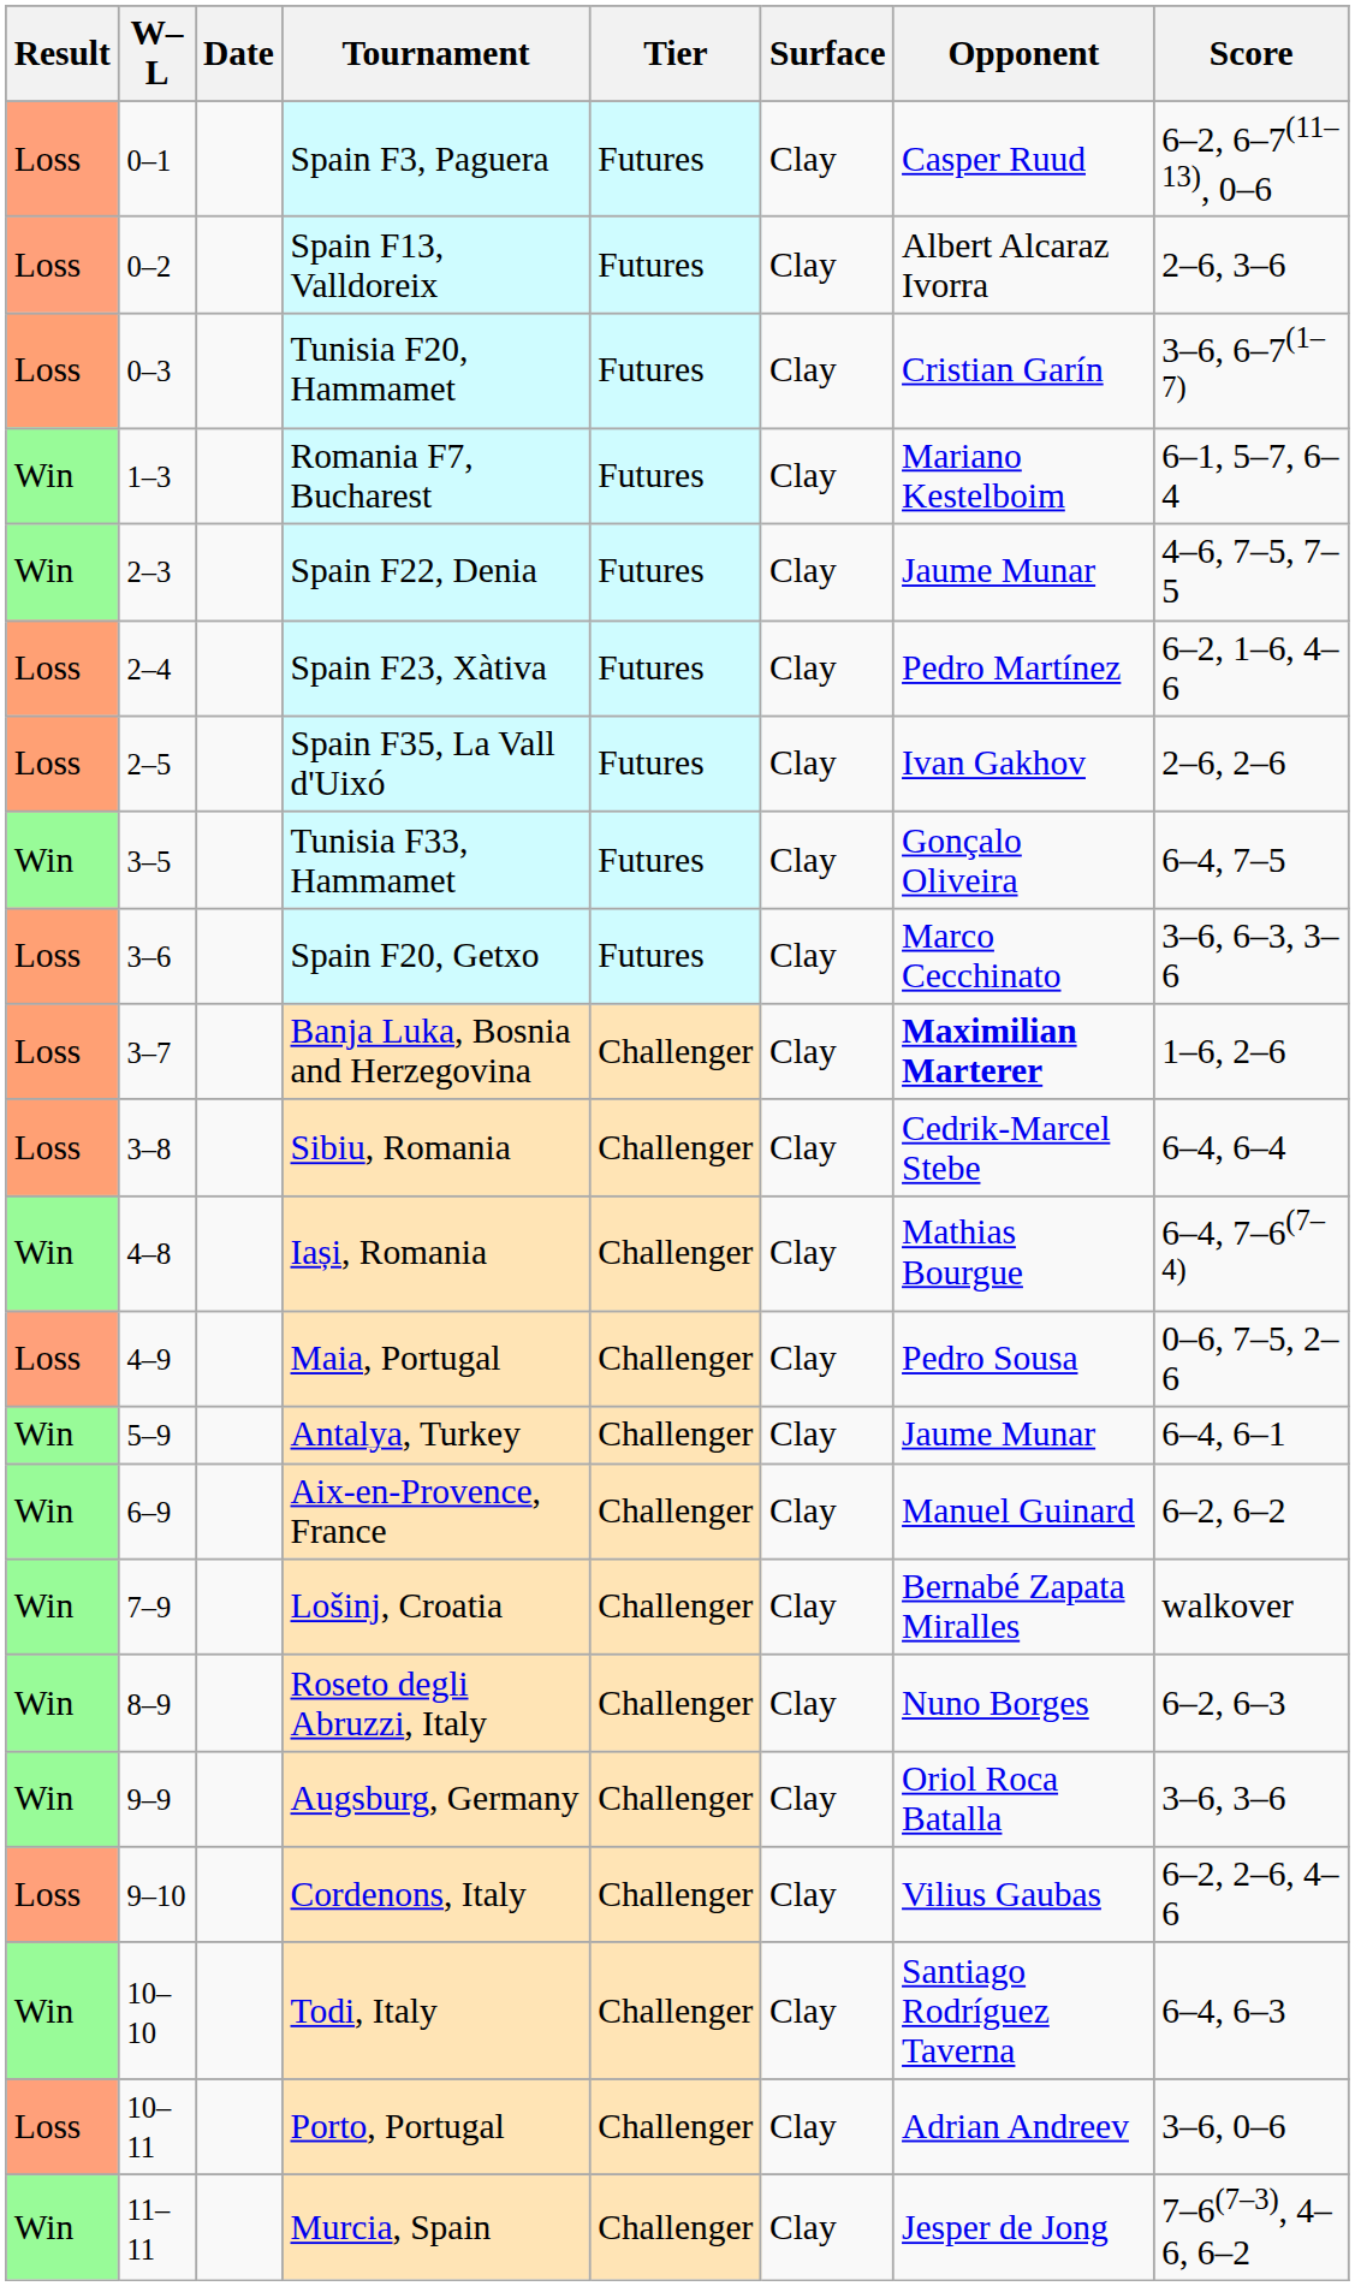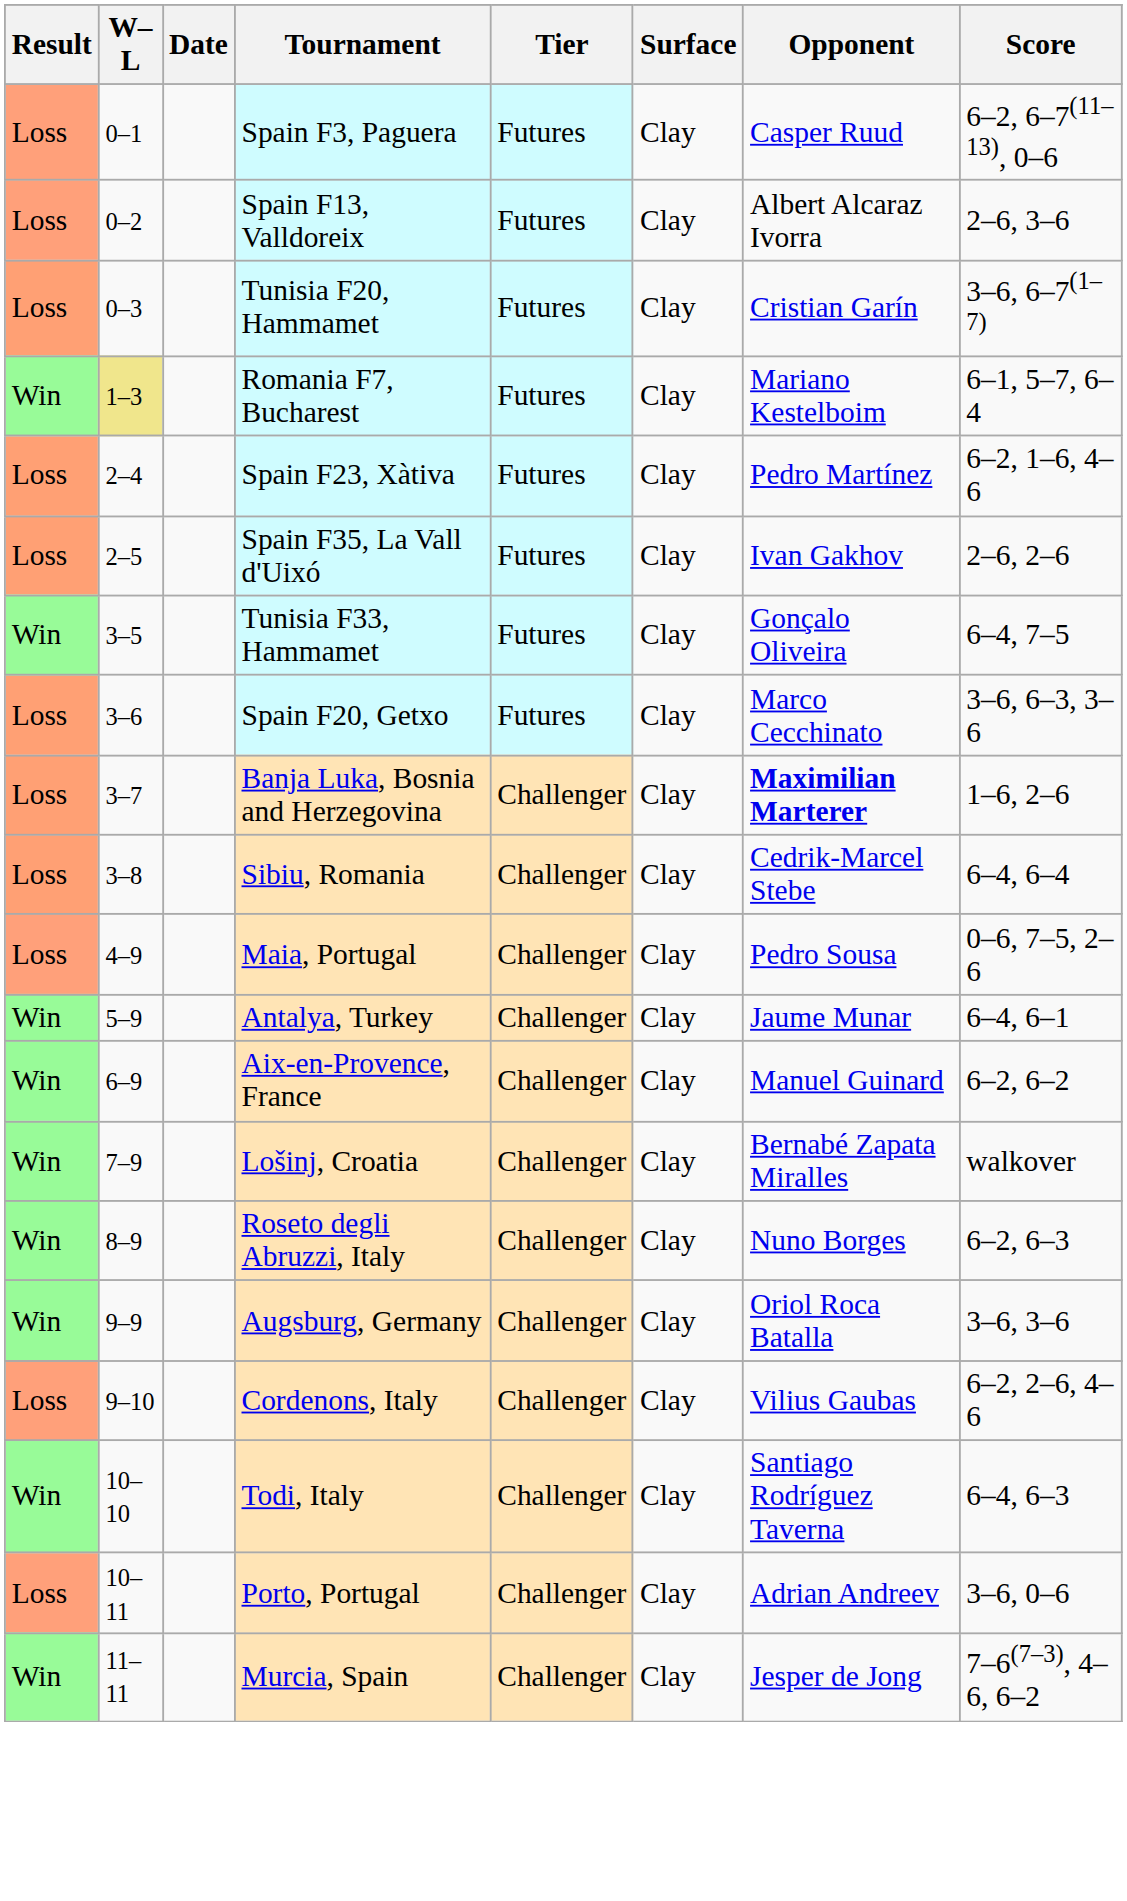 <table class="sortable wikitable">
 <tr>
 <th>Result</th>
 <th class="unsortable">W–L</th>
 <th>Date</th>
 <th>Tournament</th>
 <th>Tier</th>
 <th>Surface</th>
 <th>Opponent</th>
 <th class="unsortable">Score</th>
 </tr>
 <tr>
 <td bgcolor=FFA07A>Loss</td>
 <td><small>0–1</small></td>
 <td></td>
 <td style="background:#cffcff;">Spain F3, Paguera</td>
 <td style="background:#cffcff;">Futures</td>
 <td>Clay</td>
 <td> <a href='#'>Casper Ruud</a></td>
 <td>6–2, 6–7<sup>(11–13)</sup>, 0–6</td>
 </tr>
 <tr>
 <td bgcolor=FFA07A>Loss</td>
 <td><small>0–2</small></td>
 <td></td>
 <td style="background:#cffcff;">Spain F13, Valldoreix</td>
 <td style="background:#cffcff;">Futures</td>
 <td>Clay</td>
 <td> Albert Alcaraz Ivorra</td>
 <td>2–6, 3–6</td>
 </tr>
 <tr>
 <td bgcolor=FFA074>Loss</td>
 <td><small>0–3</small></td>
 <td></td>
 <td style="background:#cffcff;">Tunisia F20, Hammamet</td>
 <td style="background:#cffcff;">Futures</td>
 <td>Clay</td>
 <td> <a href='#'>Cristian Garín</a></td>
 <td>3–6, 6–7<sup>(1–7)</sup></td>
 </tr>
 <tr>
 <td bgcolor=98FB98>Win</td>
-<td><small>1–3</small></td>
+<td style="background: khaki;"><small>1–3</small></td>
 <td></td>
 <td style="background:#cffcff;">Romania F7, Bucharest</td>
 <td style="background:#cffcff;">Futures</td>
 <td>Clay</td>
 <td> <a href='#'>Mariano Kestelboim</a></td>
 <td>6–1, 5–7, 6–4</td>
-</tr>
-<tr>
-<td bgcolor=98FB98>Win</td>
-<td><small>2–3</small></td>
-<td></td>
-<td style="background:#cffcff;">Spain F22, Denia</td>
-<td style="background:#cffcff;">Futures</td>
-<td>Clay</td>
-<td> <a href='#'>Jaume Munar</a></td>
-<td>4–6, 7–5, 7–5</td>
 </tr>
 <tr>
 <td bgcolor=FFA074>Loss</td>
 <td><small>2–4</small></td>
 <td></td>
 <td style="background:#cffcff;">Spain F23, Xàtiva</td>
 <td style="background:#cffcff;">Futures</td>
 <td>Clay</td>
 <td> <a href='#'>Pedro Martínez</a></td>
 <td>6–2, 1–6, 4–6</td>
 </tr>
 <tr>
 <td bgcolor=FFA074>Loss</td>
 <td><small>2–5</small></td>
 <td></td>
 <td style="background:#cffcff;">Spain F35, La Vall d'Uixó</td>
 <td style="background:#cffcff;">Futures</td>
 <td>Clay</td>
 <td> <a href='#'>Ivan Gakhov</a></td>
 <td>2–6, 2–6</td>
 </tr>
 <tr>
 <td bgcolor=98FB98>Win</td>
 <td><small>3–5</small></td>
 <td></td>
 <td style="background:#cffcff;">Tunisia F33, Hammamet</td>
 <td style="background:#cffcff;">Futures</td>
 <td>Clay</td>
 <td> <a href='#'>Gonçalo Oliveira</a></td>
 <td>6–4, 7–5</td>
 </tr>
 <tr>
 <td bgcolor=FFA074>Loss</td>
 <td><small>3–6</small></td>
 <td></td>
 <td style="background:#cffcff;">Spain F20, Getxo</td>
 <td style="background:#cffcff;">Futures</td>
 <td>Clay</td>
 <td> <a href='#'>Marco Cecchinato</a></td>
 <td>3–6, 6–3, 3–6</td>
 </tr>
 <tr>
 <td bgcolor=FFA074>Loss</td>
 <td><small>3–7</small></td>
 <td><a href='#'></a></td>
 <td style="background:moccasin;"><a href='#'>Banja Luka</a>, Bosnia and Herzegovina</td>
 <td style="background:moccasin;">Challenger</td>
 <td>Clay</td>
 <td><strong> <a href='#'>Maximilian Marterer</a></strong></td>
 <td>1–6, 2–6</td>
 </tr>
 <tr>
 <td bgcolor=FFA074>Loss</td>
 <td><small>3–8</small></td>
 <td><a href='#'></a></td>
 <td style="background:moccasin;"><a href='#'>Sibiu</a>, Romania</td>
 <td style="background:moccasin;">Challenger</td>
 <td>Clay</td>
 <td> <a href='#'>Cedrik-Marcel Stebe</a></td>
 <td>6–4, 6–4</td>
-</tr>
-<tr>
-<td bgcolor=98FB98>Win</td>
-<td><small>4–8</small></td>
-<td><a href='#'></a></td>
-<td style="background:moccasin;"><a href='#'>Iași</a>, Romania</td>
-<td style="background:moccasin;">Challenger</td>
-<td>Clay</td>
-<td> <a href='#'>Mathias Bourgue</a></td>
-<td>6–4, 7–6<sup>(7–4)</sup></td>
 </tr>
 <tr>
 <td bgcolor=FFA07A>Loss</td>
 <td><small>4–9</small></td>
 <td><a href='#'></a></td>
 <td style="background:moccasin;"><a href='#'>Maia</a>, Portugal</td>
 <td style="background:moccasin;">Challenger</td>
 <td>Clay</td>
 <td> <a href='#'>Pedro Sousa</a></td>
 <td>0–6, 7–5, 2–6</td>
 </tr>
 <tr>
 <td bgcolor=98FB98>Win</td>
 <td><small>5–9</small></td>
 <td><a href='#'></a></td>
 <td style="background:moccasin;"><a href='#'>Antalya</a>, Turkey</td>
 <td style="background:moccasin;">Challenger</td>
 <td>Clay</td>
 <td> <a href='#'>Jaume Munar</a></td>
 <td>6–4, 6–1</td>
 </tr>
 <tr>
 <td bgcolor=98FB98>Win</td>
 <td><small>6–9</small></td>
 <td><a href='#'></a></td>
 <td style="background:moccasin;"><a href='#'>Aix-en-Provence</a>, France</td>
 <td style="background:moccasin;">Challenger</td>
 <td>Clay</td>
 <td> <a href='#'>Manuel Guinard</a></td>
 <td>6–2, 6–2</td>
 </tr>
 <tr>
 <td bgcolor=98FB98>Win</td>
 <td><small>7–9</small></td>
 <td><a href='#'></a></td>
 <td style="background:moccasin;"><a href='#'>Lošinj</a>, Croatia</td>
 <td style="background:moccasin;">Challenger</td>
 <td>Clay</td>
 <td> <a href='#'>Bernabé Zapata Miralles</a></td>
 <td>walkover</td>
 </tr>
 <tr>
 <td bgcolor=98FB98>Win</td>
 <td><small>8–9</small></td>
 <td><a href='#'></a></td>
 <td style="background:moccasin;"><a href='#'>Roseto degli Abruzzi</a>, Italy</td>
 <td style="background:moccasin;">Challenger</td>
 <td>Clay</td>
 <td> <a href='#'>Nuno Borges</a></td>
 <td>6–2, 6–3</td>
 </tr>
 <tr>
 <td bgcolor=98FB98>Win</td>
 <td><small>9–9</small></td>
 <td><a href='#'></a></td>
 <td style=background:moccasin><a href='#'>Augsburg</a>, Germany</td>
 <td style=background:moccasin>Challenger</td>
 <td>Clay</td>
 <td> <a href='#'>Oriol Roca Batalla</a></td>
 <td>3–6, 3–6</td>
 </tr>
 <tr>
 <td bgcolor=FFA07A>Loss</td>
 <td><small>9–10</small></td>
 <td><a href='#'></a></td>
 <td style=background:moccasin><a href='#'>Cordenons</a>, Italy</td>
 <td style=background:moccasin>Challenger</td>
 <td>Clay</td>
 <td> <a href='#'>Vilius Gaubas</a></td>
 <td>6–2, 2–6, 4–6</td>
 </tr>
 <tr>
 <td bgcolor=98FB98>Win</td>
 <td><small>10–10</small></td>
 <td><a href='#'></a></td>
 <td style=background:moccasin><a href='#'>Todi</a>, Italy</td>
 <td style=background:moccasin>Challenger</td>
 <td>Clay</td>
 <td> <a href='#'>Santiago Rodríguez Taverna</a></td>
 <td>6–4, 6–3</td>
 </tr>
 <tr>
 <td bgcolor=FFA07A>Loss</td>
 <td><small>10–11</small></td>
 <td><a href='#'></a></td>
 <td style=background:moccasin;><a href='#'>Porto</a>, Portugal</td>
 <td style=background:moccasin;>Challenger</td>
 <td>Clay</td>
 <td> <a href='#'>Adrian Andreev</a></td>
 <td>3–6, 0–6</td>
 </tr>
 <tr>
 <td bgcolor="#98fb98">Win</td>
 <td><small>11–11</small></td>
 <td><a href='#'></a></td>
 <td bgcolor=moccasin><a href='#'>Murcia</a>, Spain</td>
 <td bgcolor=moccasin>Challenger</td>
 <td>Clay</td>
 <td> <a href='#'>Jesper de Jong</a></td>
 <td>7–6<sup>(7–3)</sup>, 4–6, 6–2</td>
 </tr>
 </table>
